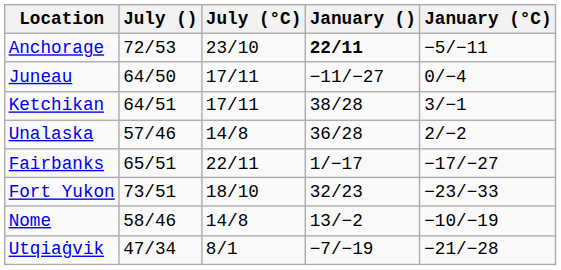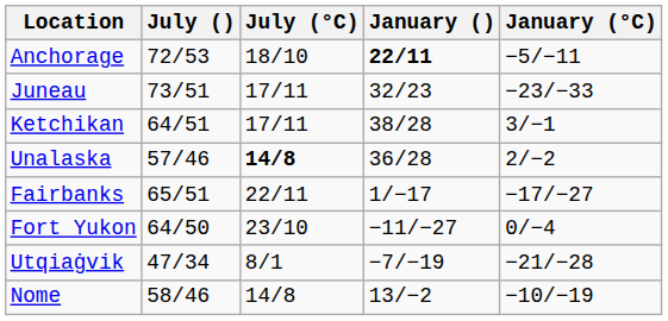 <table class="wikitable sortable" style="margin:auto;">
 <tr>
 <th>Location</th>
 <th>July ()</th>
 <th>July (°C)</th>
 <th>January ()</th>
 <th>January (°C)</th>
 </tr>
 <tr>
 <td><a href='#'>Anchorage</a></td>
 <td>72/53</td>
-<td>23/10</td>
+<td>18/10</td>
 <td><strong>22/11</strong></td>
 <td>−5/−11</td>
 </tr>
 <tr>
 <td><a href='#'>Juneau</a></td>
-<td>64/50</td>
+<td>73/51</td>
 <td>17/11</td>
-<td>−11/−27</td>
-<td>0/−4</td>
+<td>32/23</td>
+<td>−23/−33</td>
 </tr>
 <tr>
 <td><a href='#'>Ketchikan</a></td>
 <td>64/51</td>
 <td>17/11</td>
 <td>38/28</td>
 <td>3/−1</td>
 </tr>
 <tr>
 <td><a href='#'>Unalaska</a></td>
 <td>57/46</td>
-<td>14/8</td>
+<td><strong>14/8</strong></td>
 <td>36/28</td>
 <td>2/−2</td>
 </tr>
 <tr>
 <td><a href='#'>Fairbanks</a></td>
 <td>65/51</td>
 <td>22/11</td>
 <td>1/−17</td>
 <td>−17/−27</td>
 </tr>
 <tr>
 <td><a href='#'>Fort Yukon</a></td>
-<td>73/51</td>
-<td>18/10</td>
-<td>32/23</td>
-<td>−23/−33</td>
+<td>64/50</td>
+<td>23/10</td>
+<td>−11/−27</td>
+<td>0/−4</td>
+</tr>
+<tr>
+<td><a href='#'>Utqiaġvik</a></td>
+<td>47/34</td>
+<td>8/1</td>
+<td>−7/−19</td>
+<td>−21/−28</td>
 </tr>
 <tr>
 <td><a href='#'>Nome</a></td>
 <td>58/46</td>
 <td>14/8</td>
 <td>13/−2</td>
 <td>−10/−19</td>
 </tr>
-<tr>
-<td><a href='#'>Utqiaġvik</a></td>
-<td>47/34</td>
-<td>8/1</td>
-<td>−7/−19</td>
-<td>−21/−28</td>
-</tr>
 </table>
